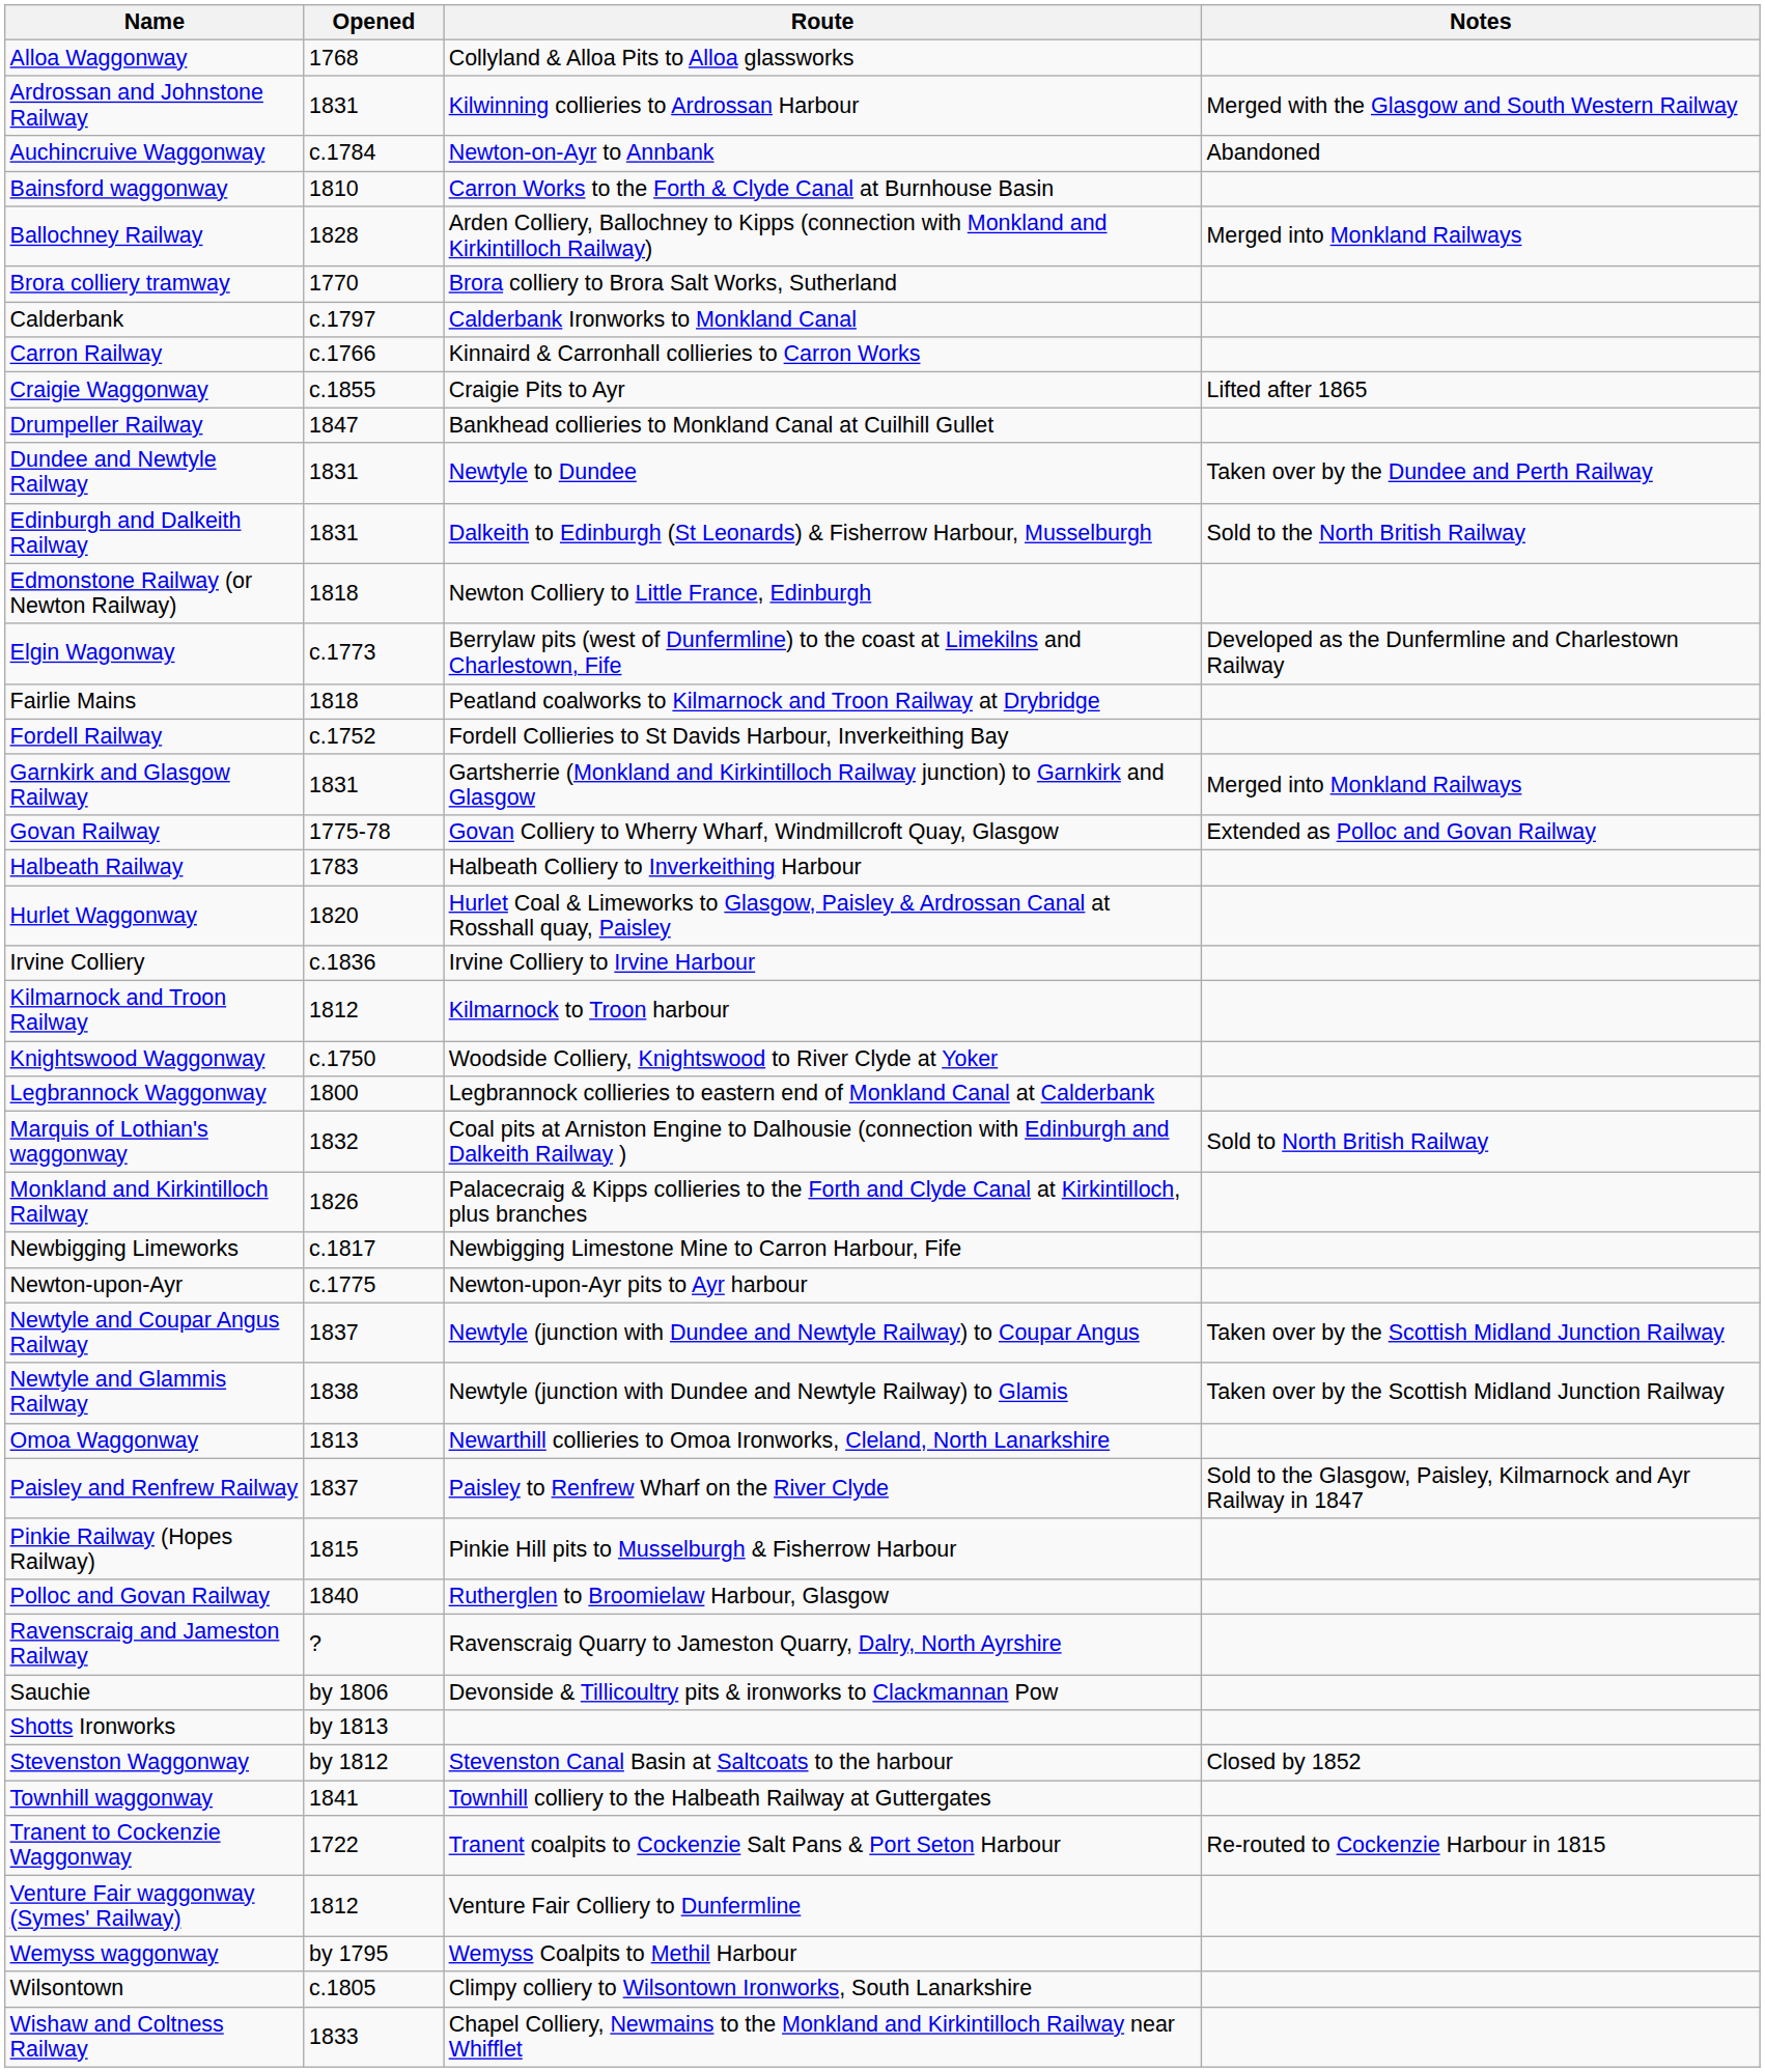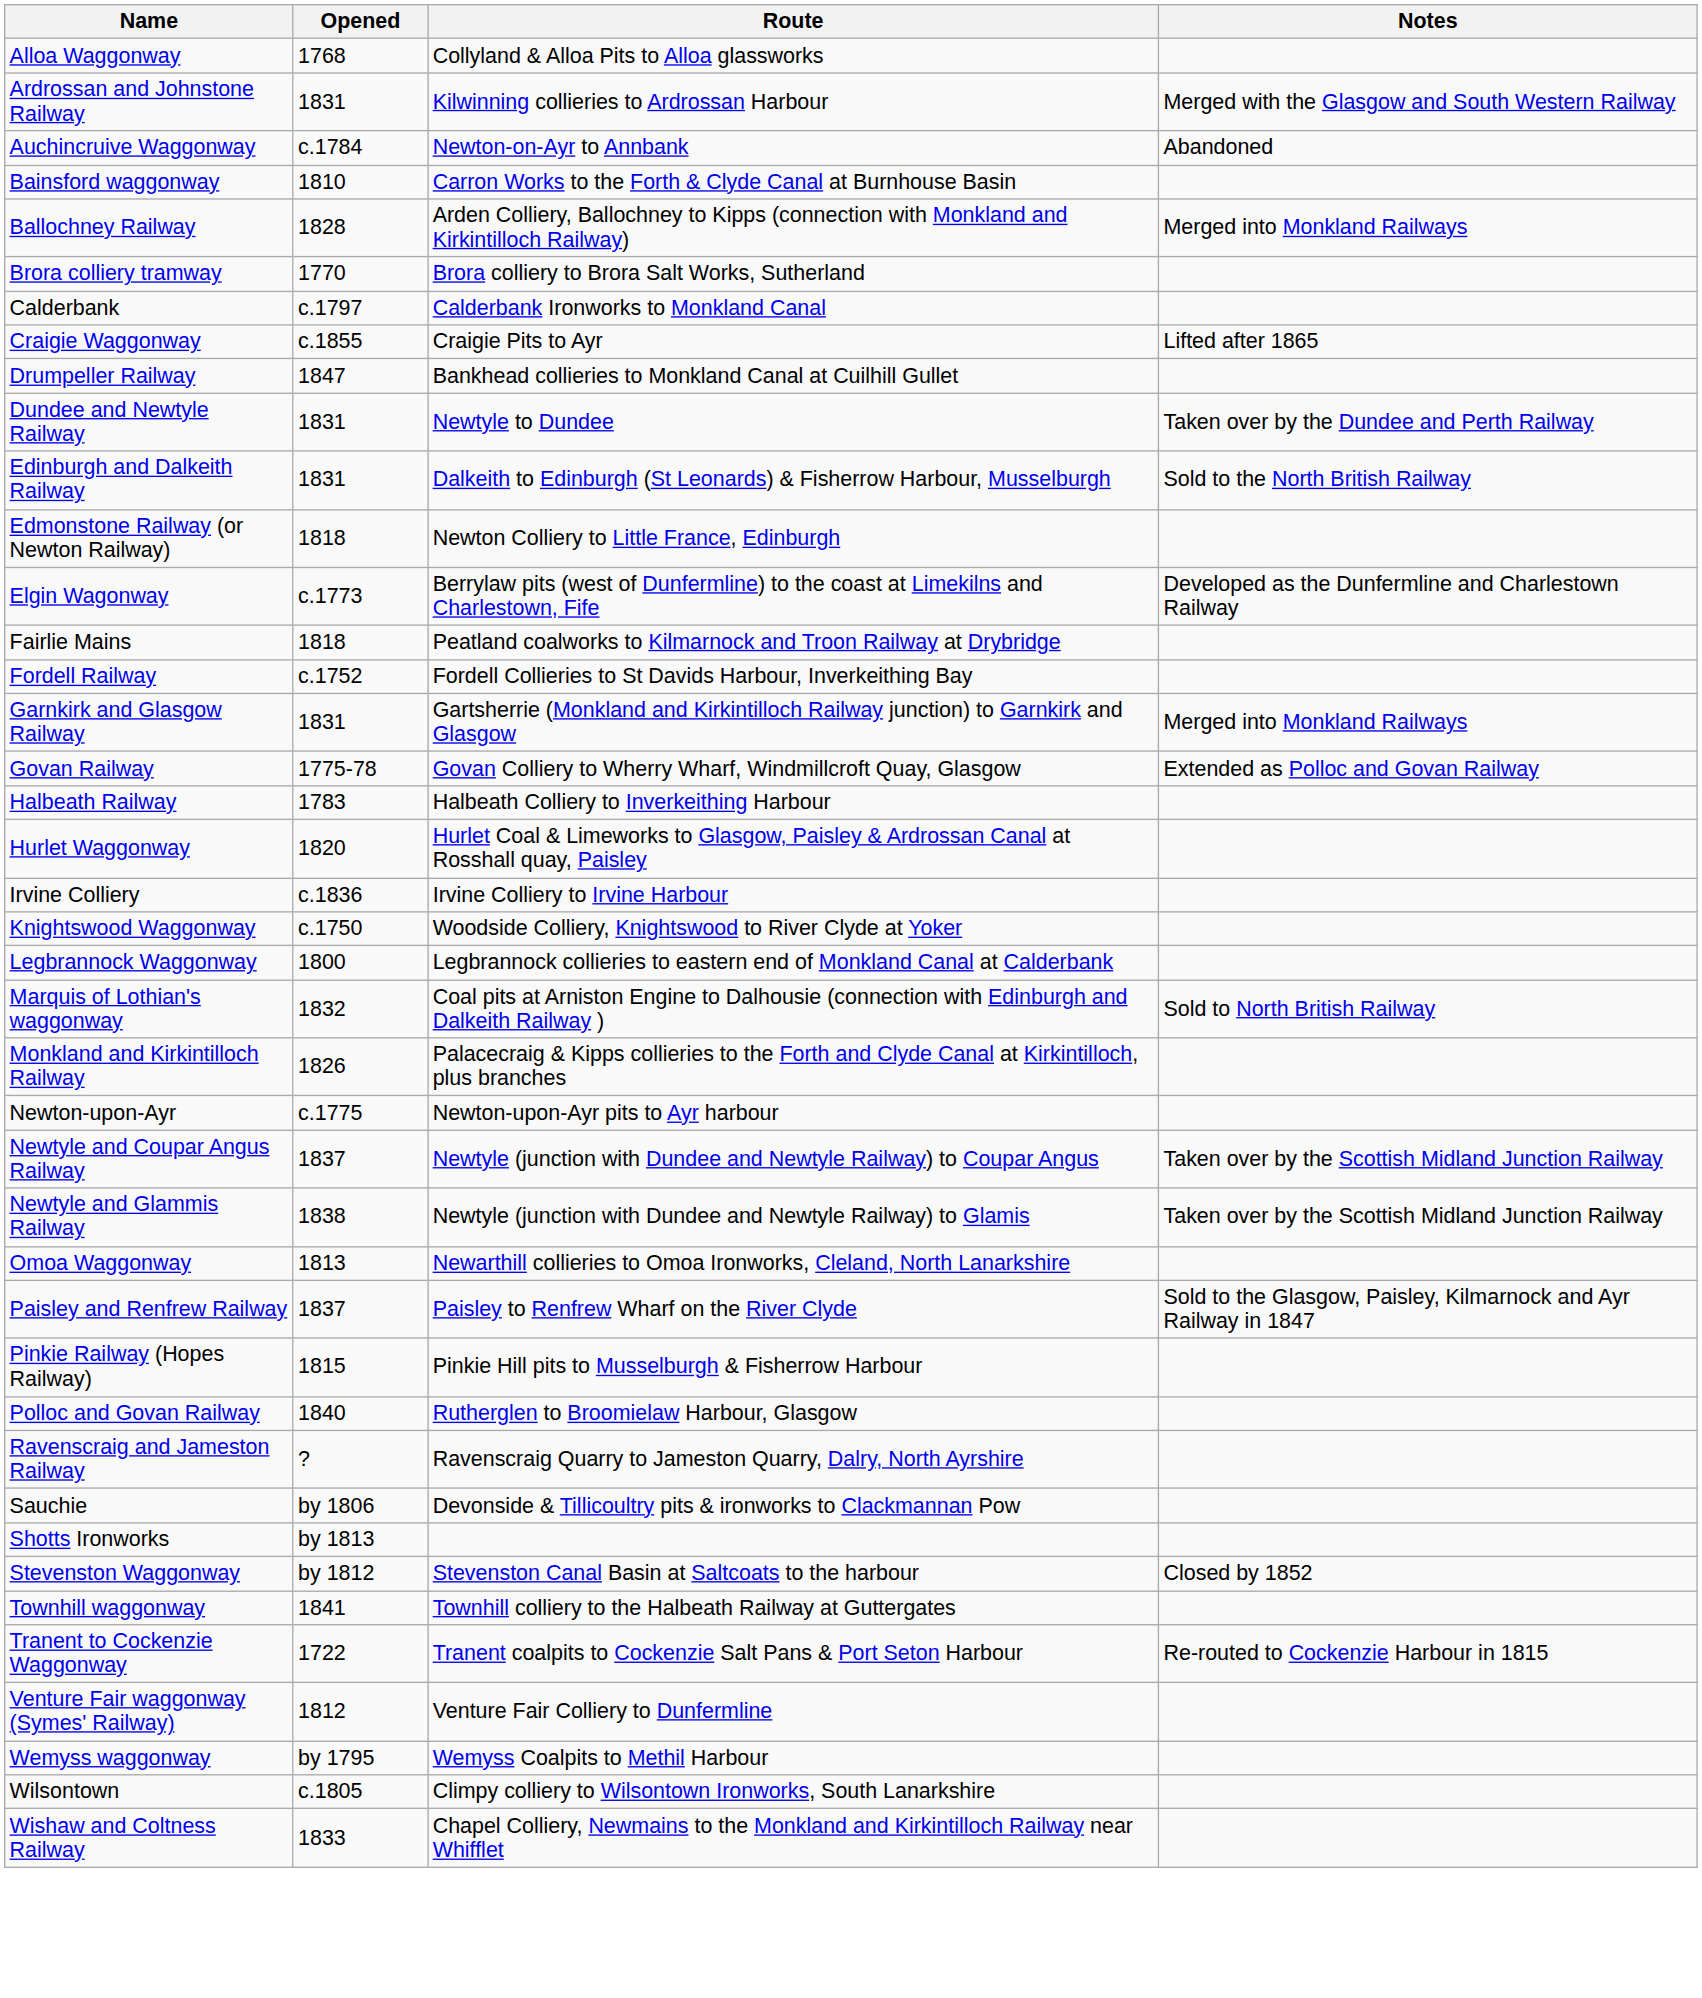 <table class="wikitable" width="100%">
 <tr>
 <th width="15%">Name</th>
 <th width="7%">Opened</th>
 <th width="38%">Route</th>
 <th width="28%">Notes</th>
 </tr>
 <tr>
 <td><a href='#'>Alloa Waggonway</a></td>
 <td>1768</td>
 <td>Collyland & Alloa Pits to <a href='#'>Alloa</a> glassworks</td>
 <td> </td>
 </tr>
 <tr>
 <td><a href='#'>Ardrossan and Johnstone Railway</a></td>
 <td>1831</td>
 <td><a href='#'>Kilwinning</a> collieries to <a href='#'>Ardrossan</a> Harbour</td>
 <td>Merged with the <a href='#'>Glasgow and South Western Railway</a></td>
 </tr>
 <tr>
 <td><a href='#'>Auchincruive Waggonway</a></td>
 <td>c.1784</td>
 <td><a href='#'>Newton-on-Ayr</a> to <a href='#'>Annbank</a></td>
 <td>Abandoned</td>
 </tr>
 <tr>
 <td><a href='#'>Bainsford waggonway</a></td>
 <td>1810</td>
 <td><a href='#'>Carron Works</a> to the <a href='#'>Forth & Clyde Canal</a> at Burnhouse Basin</td>
 <td> </td>
 </tr>
 <tr>
 <td><a href='#'>Ballochney Railway</a></td>
 <td>1828</td>
 <td>Arden Colliery, Ballochney to Kipps (connection with <a href='#'>Monkland and Kirkintilloch Railway</a>)</td>
 <td>Merged into <a href='#'>Monkland Railways</a></td>
 </tr>
 <tr>
 <td><a href='#'>Brora colliery tramway</a></td>
 <td>1770</td>
 <td><a href='#'>Brora</a> colliery to Brora Salt Works, Sutherland</td>
 <td> </td>
 </tr>
 <tr>
 <td>Calderbank</td>
 <td>c.1797</td>
 <td><a href='#'>Calderbank</a> Ironworks to <a href='#'>Monkland Canal</a></td>
-<td> </td>
-</tr>
-<tr>
-<td><a href='#'>Carron Railway</a></td>
-<td>c.1766</td>
-<td>Kinnaird & Carronhall collieries to <a href='#'>Carron Works</a></td>
 <td> </td>
 </tr>
 <tr>
 <td><a href='#'>Craigie Waggonway</a></td>
 <td>c.1855</td>
 <td>Craigie Pits to Ayr</td>
 <td>Lifted after 1865</td>
 </tr>
 <tr>
 <td><a href='#'>Drumpeller Railway</a></td>
 <td>1847</td>
 <td>Bankhead collieries to Monkland Canal at Cuilhill Gullet</td>
 <td> </td>
 </tr>
 <tr>
 <td><a href='#'>Dundee and Newtyle Railway</a></td>
 <td>1831</td>
 <td><a href='#'>Newtyle</a> to <a href='#'>Dundee</a></td>
 <td>Taken over by the <a href='#'>Dundee and Perth Railway</a></td>
 </tr>
 <tr>
 <td><a href='#'>Edinburgh and Dalkeith Railway</a></td>
 <td>1831</td>
 <td><a href='#'>Dalkeith</a> to <a href='#'>Edinburgh</a> (<a href='#'>St Leonards</a>) & Fisherrow Harbour, <a href='#'>Musselburgh</a></td>
 <td>Sold to the <a href='#'>North British Railway</a></td>
 </tr>
 <tr>
 <td><a href='#'>Edmonstone Railway</a> (or Newton Railway)</td>
 <td>1818</td>
 <td>Newton Colliery to <a href='#'>Little France</a>, <a href='#'>Edinburgh</a></td>
 <td> </td>
 </tr>
 <tr>
 <td><a href='#'>Elgin Wagonway</a></td>
 <td>c.1773</td>
 <td>Berrylaw pits (west of <a href='#'>Dunfermline</a>) to the coast at <a href='#'>Limekilns</a> and <a href='#'>Charlestown, Fife</a></td>
 <td>Developed as the Dunfermline and Charlestown Railway</td>
 </tr>
 <tr>
 <td>Fairlie Mains</td>
 <td>1818</td>
 <td>Peatland coalworks to <a href='#'>Kilmarnock and Troon Railway</a> at <a href='#'>Drybridge</a></td>
 <td> </td>
 </tr>
 <tr>
 <td><a href='#'>Fordell Railway</a></td>
 <td>c.1752</td>
 <td>Fordell Collieries to St Davids Harbour, Inverkeithing Bay</td>
 <td> </td>
 </tr>
 <tr>
 <td><a href='#'>Garnkirk and Glasgow Railway</a></td>
 <td>1831</td>
 <td>Gartsherrie (<a href='#'>Monkland and Kirkintilloch Railway</a> junction) to <a href='#'>Garnkirk</a> and <a href='#'>Glasgow</a></td>
 <td>Merged into <a href='#'>Monkland Railways</a></td>
 </tr>
 <tr>
 <td><a href='#'>Govan Railway</a></td>
 <td>1775-78</td>
 <td><a href='#'>Govan</a> Colliery to Wherry Wharf, Windmillcroft Quay, Glasgow</td>
 <td>Extended as <a href='#'>Polloc and Govan Railway</a></td>
 </tr>
 <tr>
 <td><a href='#'>Halbeath Railway</a></td>
 <td>1783</td>
 <td>Halbeath Colliery to <a href='#'>Inverkeithing</a> Harbour</td>
 <td> </td>
 </tr>
 <tr>
 <td><a href='#'>Hurlet Waggonway</a></td>
 <td>1820</td>
 <td><a href='#'>Hurlet</a> Coal & Limeworks to <a href='#'>Glasgow, Paisley & Ardrossan Canal</a> at Rosshall quay, <a href='#'>Paisley</a></td>
 <td> </td>
 </tr>
 <tr>
 <td>Irvine Colliery</td>
 <td>c.1836</td>
 <td>Irvine Colliery to <a href='#'>Irvine Harbour</a></td>
 <td> </td>
 </tr>
 <tr>
-<td><a href='#'>Kilmarnock and Troon Railway</a></td>
-<td>1812</td>
-<td><a href='#'>Kilmarnock</a> to <a href='#'>Troon</a> harbour</td>
-<td> </td>
-</tr>
-<tr>
 <td><a href='#'>Knightswood Waggonway</a></td>
 <td>c.1750</td>
 <td>Woodside Colliery, <a href='#'>Knightswood</a> to River Clyde at <a href='#'>Yoker</a></td>
 <td> </td>
 </tr>
 <tr>
 <td><a href='#'>Legbrannock Waggonway</a></td>
 <td>1800</td>
 <td>Legbrannock collieries to eastern end of <a href='#'>Monkland Canal</a> at <a href='#'>Calderbank</a></td>
 <td> </td>
 </tr>
 <tr>
 <td><a href='#'>Marquis of Lothian's waggonway</a></td>
 <td>1832</td>
 <td>Coal pits at Arniston Engine to Dalhousie (connection with <a href='#'>Edinburgh and Dalkeith Railway</a> )</td>
 <td>Sold to <a href='#'>North British Railway</a></td>
 </tr>
 <tr>
 <td><a href='#'>Monkland and Kirkintilloch Railway</a></td>
 <td>1826</td>
 <td>Palacecraig & Kipps collieries to the <a href='#'>Forth and Clyde Canal</a> at <a href='#'>Kirkintilloch</a>, plus branches</td>
-<td> </td>
-</tr>
-<tr>
-<td>Newbigging Limeworks</td>
-<td>c.1817</td>
-<td>Newbigging Limestone Mine to Carron Harbour, Fife</td>
 <td> </td>
 </tr>
 <tr>
 <td>Newton-upon-Ayr</td>
 <td>c.1775</td>
 <td>Newton-upon-Ayr pits to <a href='#'>Ayr</a> harbour</td>
 <td> </td>
 </tr>
 <tr>
 <td><a href='#'>Newtyle and Coupar Angus Railway</a></td>
 <td>1837</td>
 <td><a href='#'>Newtyle</a> (junction with <a href='#'>Dundee and Newtyle Railway</a>) to <a href='#'>Coupar Angus</a></td>
 <td>Taken over by the <a href='#'>Scottish Midland Junction Railway</a></td>
 </tr>
 <tr>
 <td><a href='#'>Newtyle and Glammis Railway</a></td>
 <td>1838</td>
 <td>Newtyle (junction with Dundee and Newtyle Railway) to <a href='#'>Glamis</a></td>
 <td>Taken over by the Scottish Midland Junction Railway</td>
 </tr>
 <tr>
 <td><a href='#'>Omoa Waggonway</a></td>
 <td>1813</td>
 <td><a href='#'>Newarthill</a> collieries to Omoa Ironworks, <a href='#'>Cleland, North Lanarkshire</a></td>
 <td> </td>
 </tr>
 <tr>
 <td><a href='#'>Paisley and Renfrew Railway</a></td>
 <td>1837</td>
 <td><a href='#'>Paisley</a> to <a href='#'>Renfrew</a> Wharf on the <a href='#'>River Clyde</a></td>
 <td>Sold to the Glasgow, Paisley, Kilmarnock and Ayr Railway in 1847</td>
 </tr>
 <tr>
 <td><a href='#'>Pinkie Railway</a> (Hopes Railway)</td>
 <td>1815</td>
 <td>Pinkie Hill pits to <a href='#'>Musselburgh</a> & Fisherrow Harbour</td>
 <td> </td>
 </tr>
 <tr>
 <td><a href='#'>Polloc and Govan Railway</a></td>
 <td>1840</td>
 <td><a href='#'>Rutherglen</a> to <a href='#'>Broomielaw</a> Harbour, Glasgow</td>
 <td> </td>
 </tr>
 <tr>
 <td><a href='#'>Ravenscraig and Jameston Railway</a></td>
 <td>?</td>
 <td>Ravenscraig Quarry to Jameston Quarry, <a href='#'>Dalry, North Ayrshire</a></td>
 <td> </td>
 </tr>
 <tr>
 <td>Sauchie</td>
 <td>by 1806</td>
 <td>Devonside & <a href='#'>Tillicoultry</a> pits & ironworks to <a href='#'>Clackmannan</a> Pow</td>
 <td> </td>
 </tr>
 <tr>
 <td><a href='#'>Shotts</a> Ironworks</td>
 <td>by 1813</td>
 <td> </td>
 <td> </td>
 </tr>
 <tr>
 <td><a href='#'>Stevenston Waggonway</a></td>
 <td>by 1812</td>
 <td><a href='#'>Stevenston Canal</a> Basin at <a href='#'>Saltcoats</a> to the harbour</td>
 <td>Closed by 1852</td>
 </tr>
 <tr>
 <td><a href='#'>Townhill waggonway</a></td>
 <td>1841</td>
 <td><a href='#'>Townhill</a> colliery to the Halbeath Railway at Guttergates</td>
 <td> </td>
 </tr>
 <tr>
 <td><a href='#'>Tranent to Cockenzie Waggonway</a></td>
 <td>1722</td>
 <td><a href='#'>Tranent</a> coalpits to <a href='#'>Cockenzie</a> Salt Pans & <a href='#'>Port Seton</a> Harbour</td>
 <td>Re-routed to <a href='#'>Cockenzie</a> Harbour in 1815</td>
 </tr>
 <tr>
 <td><a href='#'>Venture Fair waggonway (Symes' Railway)</a></td>
 <td>1812</td>
 <td>Venture Fair Colliery to <a href='#'>Dunfermline</a></td>
 <td> </td>
 </tr>
 <tr>
 <td><a href='#'>Wemyss waggonway</a></td>
 <td>by 1795</td>
 <td><a href='#'>Wemyss</a> Coalpits to <a href='#'>Methil</a> Harbour</td>
 <td> </td>
 </tr>
 <tr>
 <td>Wilsontown</td>
 <td>c.1805</td>
 <td>Climpy colliery to <a href='#'>Wilsontown Ironworks</a>, South Lanarkshire</td>
 <td> </td>
 </tr>
 <tr>
 <td><a href='#'>Wishaw and Coltness Railway</a></td>
 <td>1833</td>
 <td>Chapel Colliery, <a href='#'>Newmains</a> to the <a href='#'>Monkland and Kirkintilloch Railway</a> near <a href='#'>Whifflet</a></td>
 <td> </td>
 </tr>
 </table>
